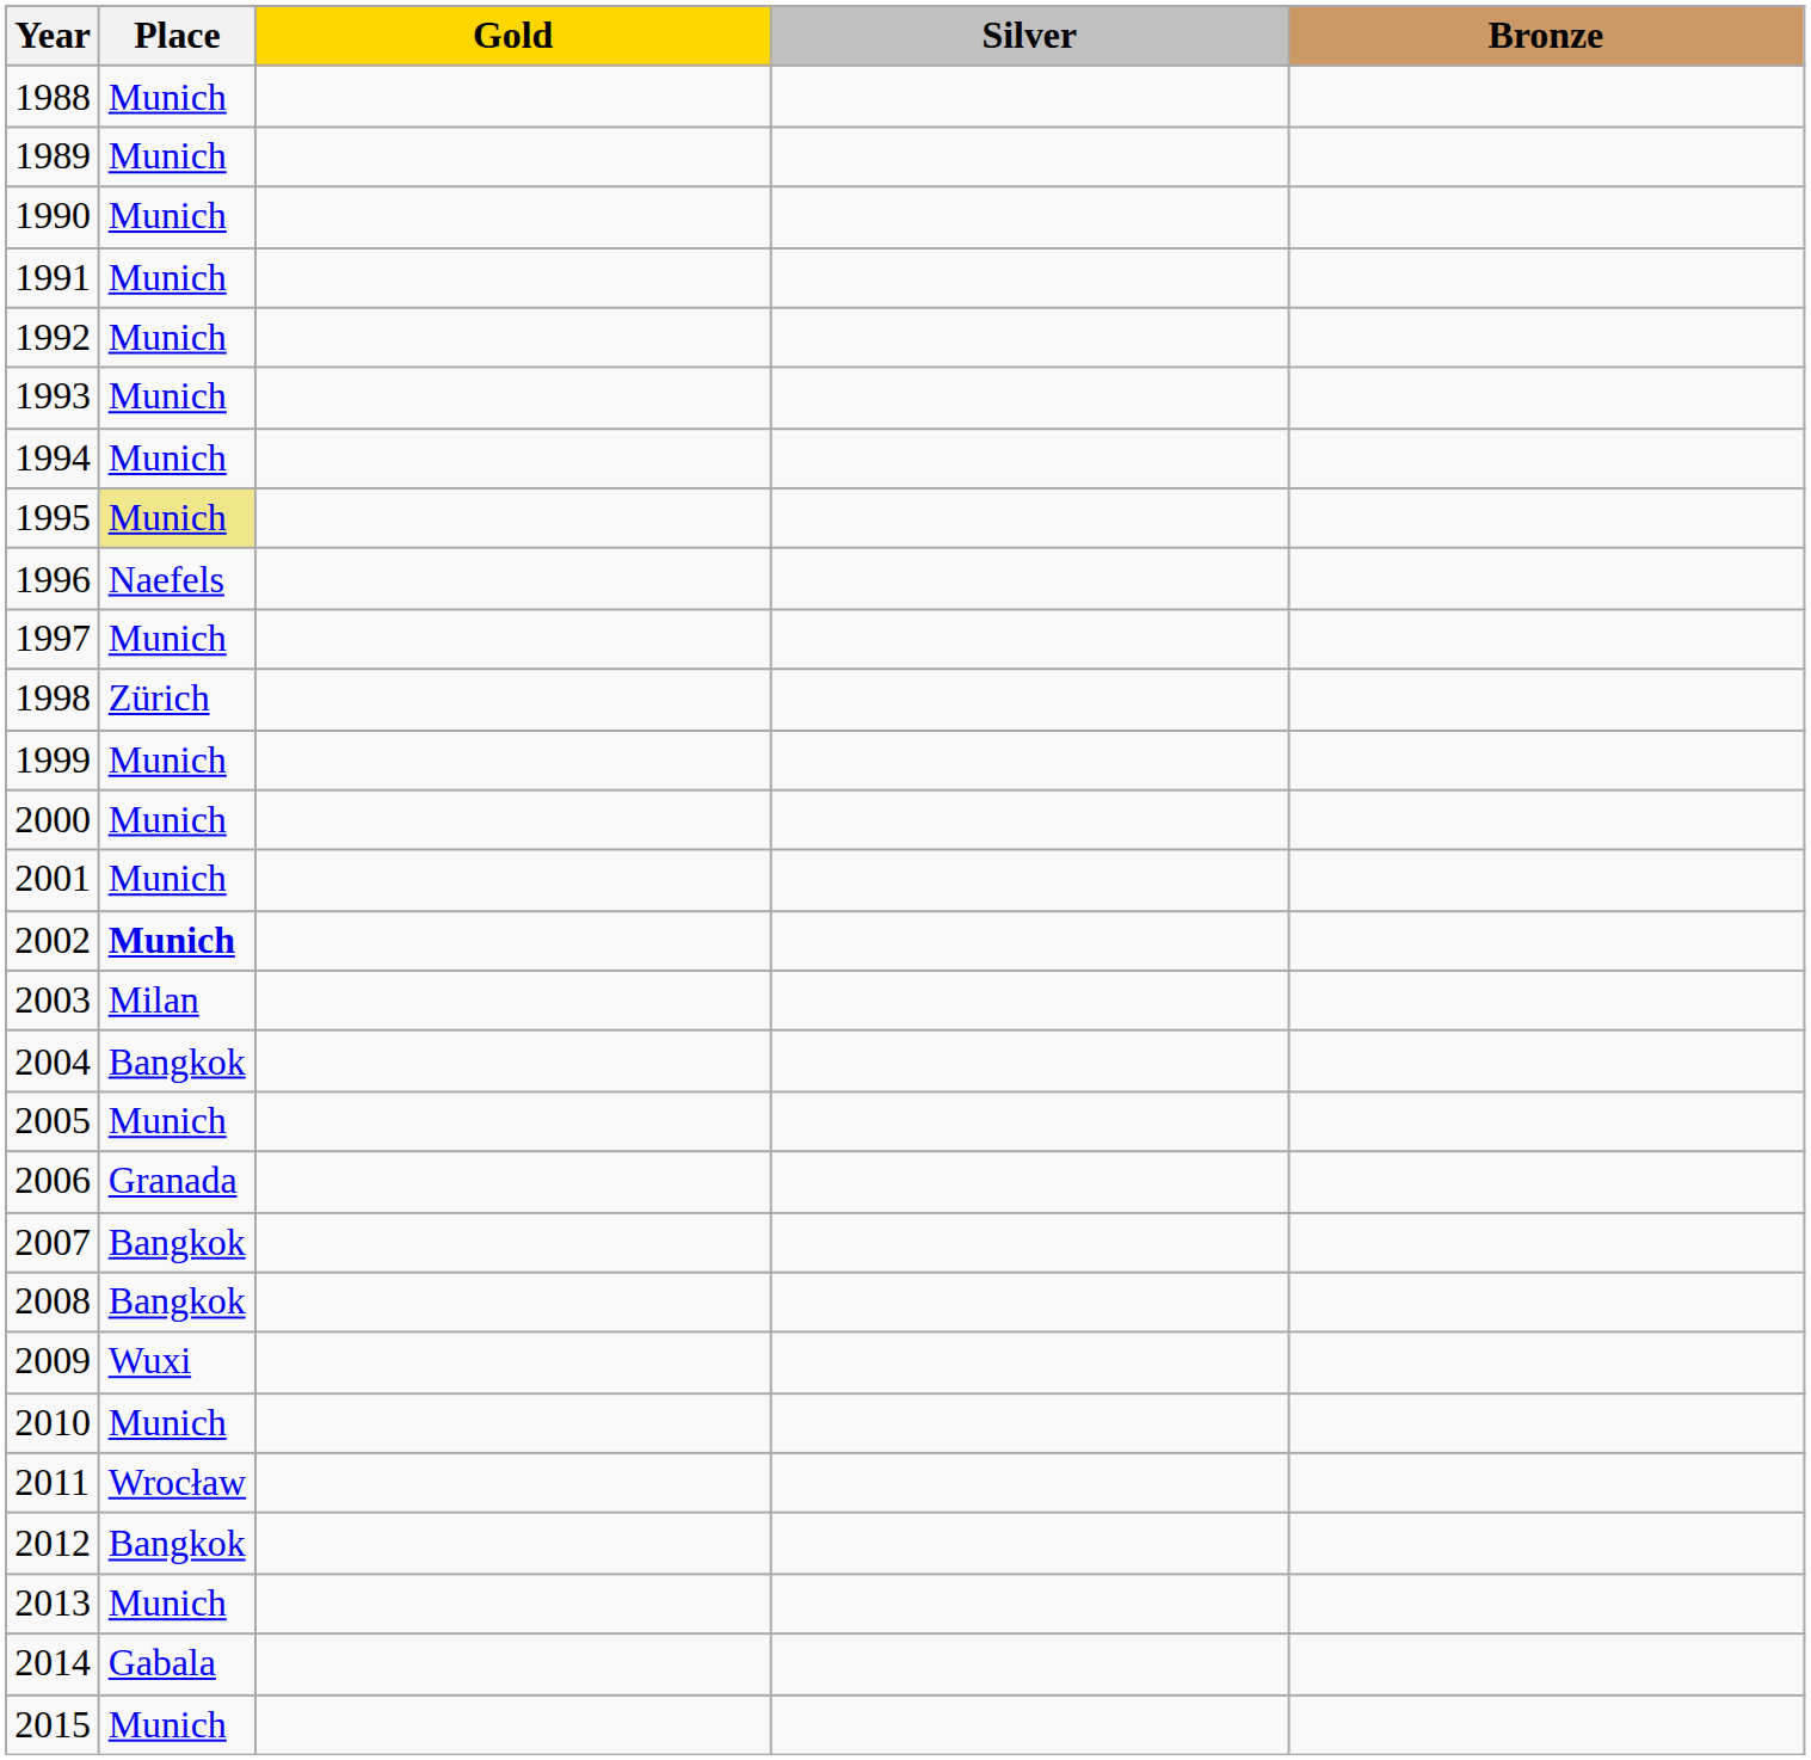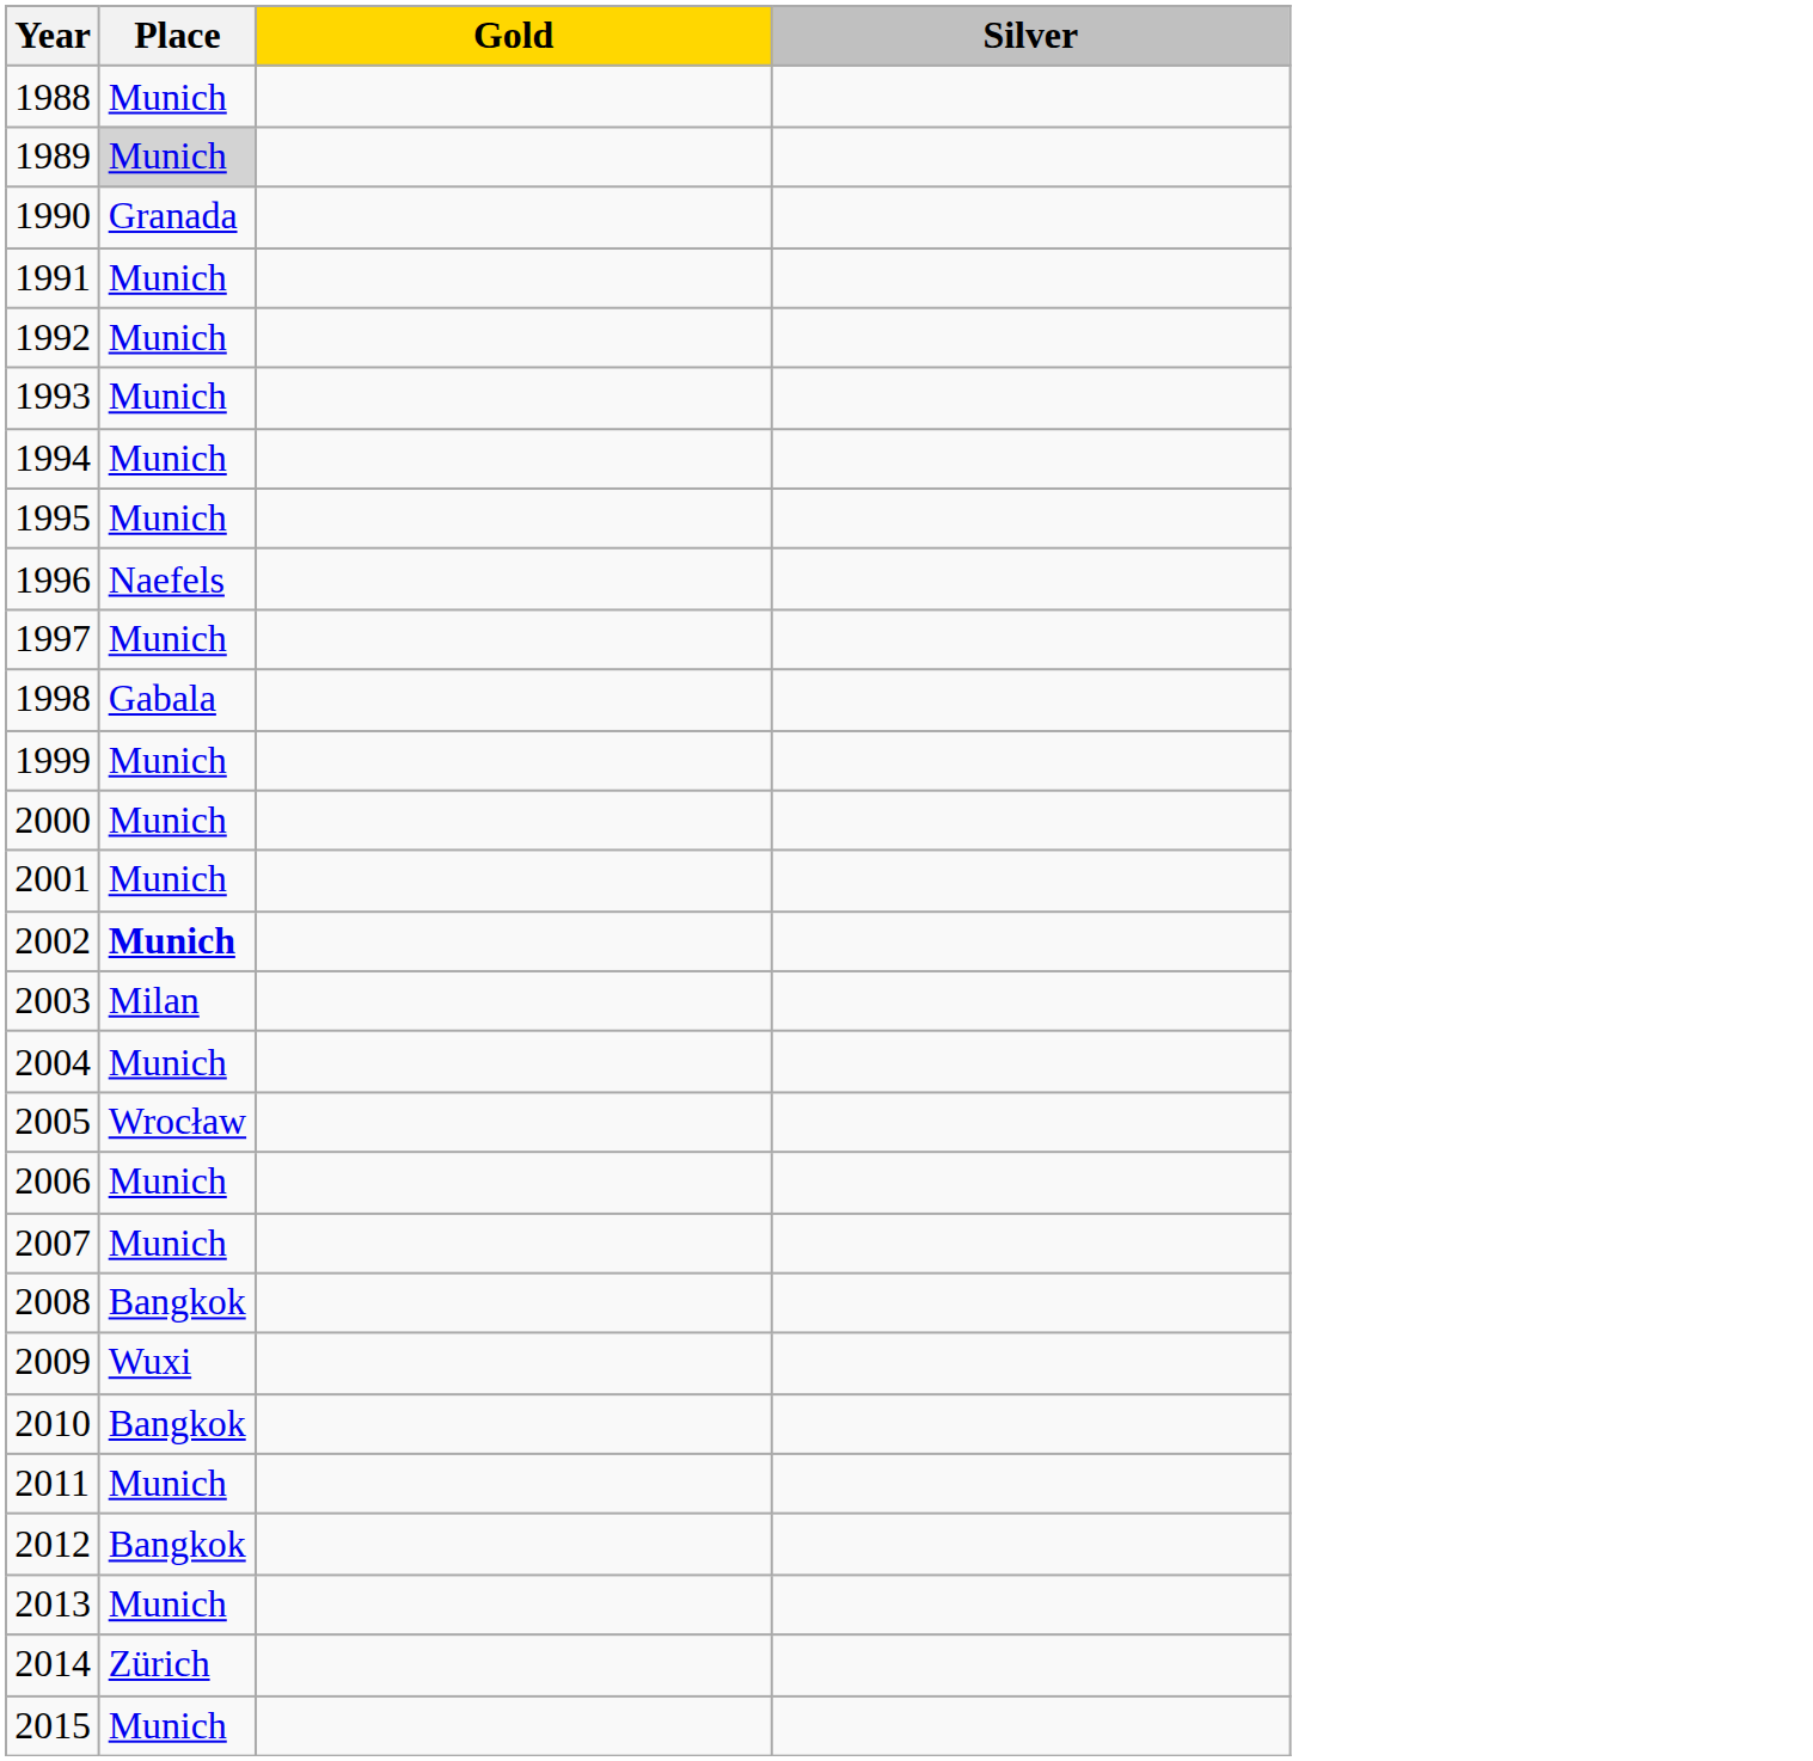 <table class="wikitable"----->
 <tr>
 <th>Year</th>
 <th>Place</th>
 <th style="background:gold"    width="210">Gold</th>
 <th style="background:silver"  width="210">Silver</th>
-<th style="background:#cc9966" width="210">Bronze</th>
 </tr>
 <tr>
 <td>1988</td>
 <td> <a href='#'>Munich</a></td>
 <td></td>
 <td></td>
-<td></td>
 </tr>
 <tr>
 <td>1989</td>
-<td> <a href='#'>Munich</a></td>
-<td></td>
+<td style="background: lightgrey;"> <a href='#'>Munich</a></td>
 <td></td>
 <td></td>
 </tr>
 <tr>
 <td>1990</td>
-<td> <a href='#'>Munich</a></td>
-<td></td>
+<td> <a href='#'>Granada</a></td>
 <td></td>
 <td></td>
 </tr>
 <tr>
 <td>1991</td>
 <td> <a href='#'>Munich</a></td>
 <td></td>
 <td></td>
-<td></td>
 </tr>
 <tr>
 <td>1992</td>
 <td> <a href='#'>Munich</a></td>
-<td></td>
 <td></td>
 <td></td>
 </tr>
 <tr>
 <td>1993</td>
 <td> <a href='#'>Munich</a></td>
 <td></td>
 <td></td>
-<td></td>
 </tr>
 <tr>
 <td>1994</td>
 <td> <a href='#'>Munich</a></td>
 <td></td>
 <td></td>
-<td></td>
 </tr>
 <tr>
 <td>1995</td>
-<td style="background: khaki;"> <a href='#'>Munich</a></td>
-<td></td>
+<td> <a href='#'>Munich</a></td>
 <td></td>
 <td></td>
 </tr>
 <tr>
 <td>1996</td>
 <td> <a href='#'>Naefels</a></td>
 <td></td>
 <td></td>
-<td></td>
 </tr>
 <tr>
 <td>1997</td>
 <td> <a href='#'>Munich</a></td>
 <td></td>
 <td></td>
-<td></td>
 </tr>
 <tr>
 <td>1998</td>
-<td> <a href='#'>Zürich</a></td>
-<td></td>
+<td> <a href='#'>Gabala</a></td>
 <td></td>
 <td></td>
 </tr>
 <tr>
 <td>1999</td>
 <td> <a href='#'>Munich</a></td>
 <td></td>
 <td></td>
-<td></td>
 </tr>
 <tr>
 <td>2000</td>
 <td> <a href='#'>Munich</a></td>
-<td></td>
 <td></td>
 <td></td>
 </tr>
 <tr>
 <td>2001</td>
 <td> <a href='#'>Munich</a></td>
 <td></td>
 <td></td>
-<td></td>
 </tr>
 <tr>
 <td>2002</td>
 <td><strong> <a href='#'>Munich</a></strong></td>
-<td></td>
 <td></td>
 <td></td>
 </tr>
 <tr>
 <td>2003</td>
 <td> <a href='#'>Milan</a></td>
 <td></td>
 <td></td>
-<td></td>
 </tr>
 <tr>
 <td>2004</td>
-<td> <a href='#'>Bangkok</a></td>
-<td></td>
+<td> <a href='#'>Munich</a></td>
 <td></td>
 <td></td>
 </tr>
 <tr>
 <td>2005</td>
-<td> <a href='#'>Munich</a></td>
-<td></td>
+<td> <a href='#'>Wrocław</a></td>
 <td></td>
 <td></td>
 </tr>
 <tr>
 <td>2006</td>
-<td> <a href='#'>Granada</a></td>
-<td></td>
+<td> <a href='#'>Munich</a></td>
 <td></td>
 <td></td>
 </tr>
 <tr>
 <td>2007</td>
-<td> <a href='#'>Bangkok</a></td>
-<td></td>
+<td> <a href='#'>Munich</a></td>
 <td></td>
 <td></td>
 </tr>
 <tr>
 <td>2008</td>
 <td> <a href='#'>Bangkok</a></td>
 <td></td>
 <td></td>
-<td></td>
 </tr>
 <tr>
 <td>2009</td>
 <td> <a href='#'>Wuxi</a></td>
 <td></td>
 <td></td>
-<td></td>
 </tr>
 <tr>
 <td>2010</td>
-<td> <a href='#'>Munich</a></td>
-<td></td>
+<td> <a href='#'>Bangkok</a></td>
 <td></td>
 <td></td>
 </tr>
 <tr>
 <td>2011</td>
-<td> <a href='#'>Wrocław</a></td>
-<td></td>
+<td> <a href='#'>Munich</a></td>
 <td></td>
 <td></td>
 </tr>
 <tr>
 <td>2012</td>
 <td> <a href='#'>Bangkok</a></td>
 <td></td>
 <td></td>
-<td></td>
 </tr>
 <tr>
 <td>2013</td>
 <td> <a href='#'>Munich</a></td>
 <td></td>
 <td></td>
-<td></td>
 </tr>
 <tr>
 <td>2014</td>
-<td> <a href='#'>Gabala</a></td>
-<td></td>
+<td> <a href='#'>Zürich</a></td>
 <td></td>
 <td></td>
 </tr>
 <tr>
 <td>2015</td>
 <td> <a href='#'>Munich</a></td>
 <td></td>
 <td></td>
-<td></td>
 </tr>
 </table>
